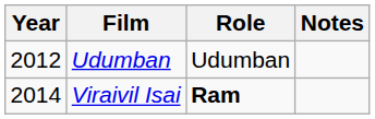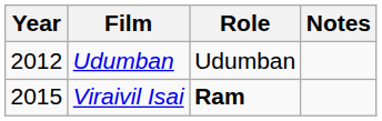 <table class="wikitable sortable">
 <tr>
 <th>Year</th>
 <th>Film</th>
 <th>Role</th>
 <th>Notes</th>
 </tr>
 <tr>
 <td>2012</td>
 <td><em><a href='#'>Udumban</a></em></td>
 <td>Udumban</td>
 <td></td>
 </tr>
 <tr>
-<td>2014</td>
+<td>2015</td>
 <td><em><a href='#'>Viraivil Isai</a></em></td>
 <td><strong>Ram</strong></td>
 <td></td>
 </tr>
 </table>
